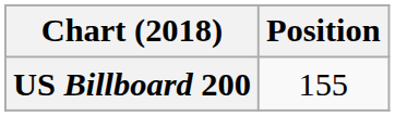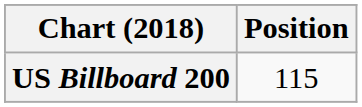 <table class="wikitable plainrowheaders" style="text-align:center">
 <tr>
 <th scope="col">Chart (2018)</th>
 <th scope="col">Position</th>
 </tr>
 <tr>
 <th scope="row">US <em>Billboard</em> 200</th>
-<td>155</td>
+<td>115</td>
 </tr>
 </table>
